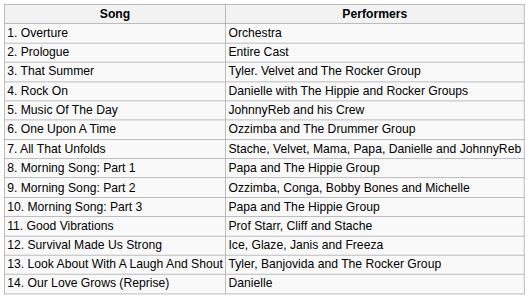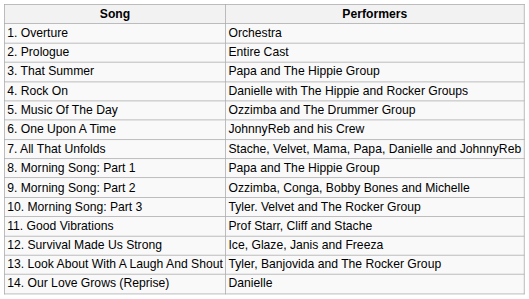 <table class="wikitable">
 <tr>
 <th>Song</th>
 <th>Performers</th>
 </tr>
 <tr>
 <td>1. Overture</td>
 <td>Orchestra</td>
 </tr>
 <tr>
 <td>2. Prologue</td>
 <td>Entire Cast</td>
 </tr>
 <tr>
 <td>3. That Summer</td>
-<td>Tyler. Velvet and The Rocker Group</td>
+<td>Papa and The Hippie Group</td>
 </tr>
 <tr>
 <td>4. Rock On</td>
 <td>Danielle with The Hippie and Rocker Groups</td>
 </tr>
 <tr>
 <td>5. Music Of The Day</td>
-<td>JohnnyReb and his Crew</td>
+<td>Ozzimba and The Drummer Group</td>
 </tr>
 <tr>
 <td>6. One Upon A Time</td>
-<td>Ozzimba and The Drummer Group</td>
+<td>JohnnyReb and his Crew</td>
 </tr>
 <tr>
 <td>7. All That Unfolds</td>
 <td>Stache, Velvet, Mama, Papa, Danielle and JohnnyReb</td>
 </tr>
 <tr>
 <td>8. Morning Song: Part 1</td>
 <td>Papa and The Hippie Group</td>
 </tr>
 <tr>
 <td>9. Morning Song: Part 2</td>
 <td>Ozzimba, Conga, Bobby Bones and Michelle</td>
 </tr>
 <tr>
 <td>10. Morning Song: Part 3</td>
-<td>Papa and The Hippie Group</td>
+<td>Tyler. Velvet and The Rocker Group</td>
 </tr>
 <tr>
 <td>11. Good Vibrations</td>
 <td>Prof Starr, Cliff and Stache</td>
 </tr>
 <tr>
 <td>12. Survival Made Us Strong</td>
 <td>Ice, Glaze, Janis and Freeza</td>
 </tr>
 <tr>
 <td>13. Look About With A Laugh And Shout</td>
 <td>Tyler, Banjovida and The Rocker Group</td>
 </tr>
 <tr>
 <td>14. Our Love Grows (Reprise)</td>
 <td>Danielle</td>
 </tr>
 </table>
